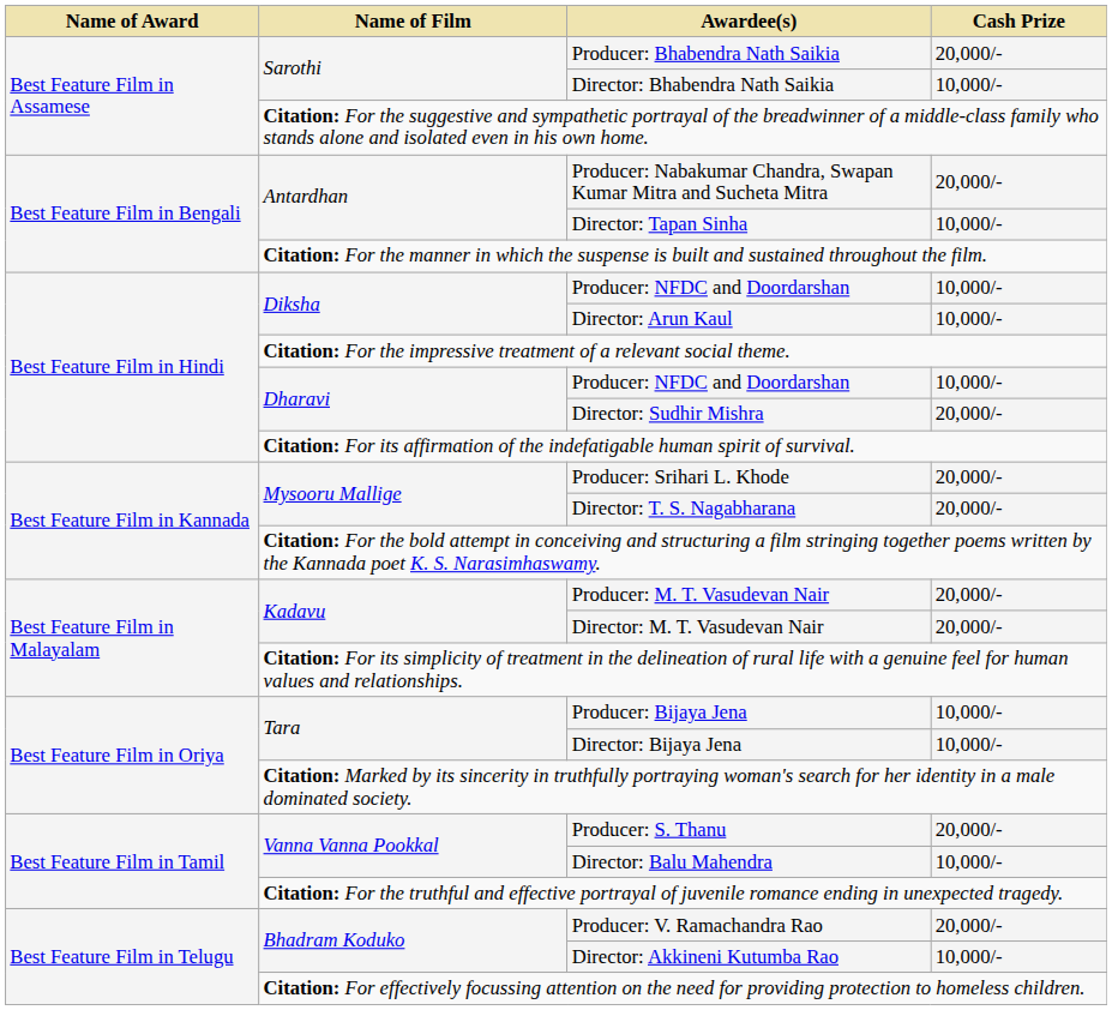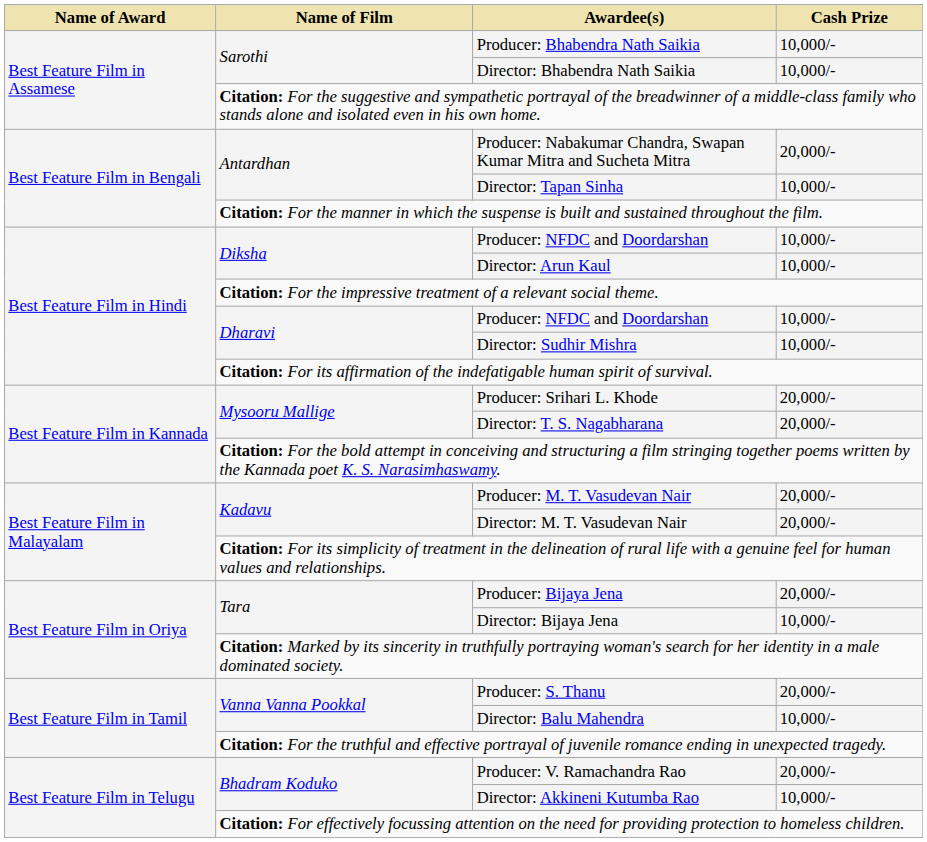 <table class="wikitable" style="width:100%;">
 <tr>
 <th style="background-color:#EFE4B0;width:23%;">Name of Award</th>
 <th style="background-color:#EFE4B0;width:28%;">Name of Film</th>
 <th style="background-color:#EFE4B0;width:33%;">Awardee(s)</th>
 <th style="background-color:#EFE4B0;width:16%;">Cash Prize</th>
 </tr>
 <tr style="background-color:#F4F4F4">
 <td rowspan="3"><a href='#'>Best Feature Film in Assamese</a></td>
 <td rowspan="2"><em>Sarothi</em></td>
 <td>Producer: <a href='#'>Bhabendra Nath Saikia</a></td>
-<td> 20,000/-</td>
+<td> 10,000/-</td>
 </tr>
 <tr style="background-color:#F4F4F4">
 <td>Director: Bhabendra Nath Saikia</td>
 <td> 10,000/-</td>
 </tr>
 <tr style="background-color:#F9F9F9">
 <td colspan="3"><strong>Citation:</strong> <em>For the suggestive and sympathetic portrayal of the breadwinner of a middle-class family who stands alone and isolated even in his own home.</em></td>
 </tr>
 <tr style="background-color:#F4F4F4">
 <td rowspan="3"><a href='#'>Best Feature Film in Bengali</a></td>
 <td rowspan="2"><em>Antardhan</em></td>
 <td>Producer: Nabakumar Chandra, Swapan Kumar Mitra and Sucheta Mitra</td>
 <td> 20,000/-</td>
 </tr>
 <tr style="background-color:#F4F4F4">
 <td>Director: <a href='#'>Tapan Sinha</a></td>
 <td> 10,000/-</td>
 </tr>
 <tr style="background-color:#F9F9F9">
 <td colspan="3"><strong>Citation:</strong> <em>For the manner in which the suspense is built and sustained throughout the film.</em></td>
 </tr>
 <tr style="background-color:#F4F4F4">
 <td rowspan="6"><a href='#'>Best Feature Film in Hindi</a></td>
 <td rowspan="2"><em><a href='#'>Diksha</a></em></td>
 <td>Producer: <a href='#'>NFDC</a> and <a href='#'>Doordarshan</a></td>
 <td> 10,000/-</td>
 </tr>
 <tr style="background-color:#F4F4F4">
 <td>Director: <a href='#'>Arun Kaul</a></td>
 <td> 10,000/-</td>
 </tr>
 <tr style="background-color:#F9F9F9">
 <td colspan="3"><strong>Citation:</strong> <em>For the impressive treatment of a relevant social theme.</em></td>
 </tr>
 <tr style="background-color:#F4F4F4">
 <td rowspan="2"><em><a href='#'>Dharavi</a></em></td>
 <td>Producer: <a href='#'>NFDC</a> and <a href='#'>Doordarshan</a></td>
 <td> 10,000/-</td>
 </tr>
 <tr style="background-color:#F4F4F4">
 <td>Director: <a href='#'>Sudhir Mishra</a></td>
-<td> 20,000/-</td>
+<td> 10,000/-</td>
 </tr>
 <tr style="background-color:#F9F9F9">
 <td colspan="3"><strong>Citation:</strong> <em>For its affirmation of the indefatigable human spirit of survival.</em></td>
 </tr>
 <tr style="background-color:#F4F4F4">
 <td rowspan="3"><a href='#'>Best Feature Film in Kannada</a></td>
 <td rowspan="2"><em><a href='#'>Mysooru Mallige</a></em></td>
 <td>Producer: Srihari L. Khode</td>
 <td> 20,000/-</td>
 </tr>
 <tr style="background-color:#F4F4F4">
 <td>Director: <a href='#'>T. S. Nagabharana</a></td>
 <td> 20,000/-</td>
 </tr>
 <tr style="background-color:#F9F9F9">
 <td colspan="3"><strong>Citation:</strong> <em>For the bold attempt in conceiving and structuring a film stringing together poems written by the Kannada poet <a href='#'>K. S. Narasimhaswamy</a>.</em></td>
 </tr>
 <tr style="background-color:#F4F4F4">
 <td rowspan="3"><a href='#'>Best Feature Film in Malayalam</a></td>
 <td rowspan="2"><em><a href='#'>Kadavu</a></em></td>
 <td>Producer: <a href='#'>M. T. Vasudevan Nair</a></td>
 <td> 20,000/-</td>
 </tr>
 <tr style="background-color:#F4F4F4">
 <td>Director: M. T. Vasudevan Nair</td>
 <td> 20,000/-</td>
 </tr>
 <tr style="background-color:#F9F9F9">
 <td colspan="3"><strong>Citation:</strong> <em>For its simplicity of treatment in the delineation of rural life with a genuine feel for human values and relationships.</em></td>
 </tr>
 <tr style="background-color:#F4F4F4">
 <td rowspan="3"><a href='#'>Best Feature Film in Oriya</a></td>
 <td rowspan="2"><em>Tara</em></td>
 <td>Producer: <a href='#'>Bijaya Jena</a></td>
-<td> 10,000/-</td>
+<td> 20,000/-</td>
 </tr>
 <tr style="background-color:#F4F4F4">
 <td>Director: Bijaya Jena</td>
 <td> 10,000/-</td>
 </tr>
 <tr style="background-color:#F9F9F9">
 <td colspan="3"><strong>Citation:</strong> <em>Marked by its sincerity in truthfully portraying woman's search for her identity in a male dominated society.</em></td>
 </tr>
 <tr style="background-color:#F4F4F4">
 <td rowspan="3"><a href='#'>Best Feature Film in Tamil</a></td>
 <td rowspan="2"><em><a href='#'>Vanna Vanna Pookkal</a></em></td>
 <td>Producer: <a href='#'>S. Thanu</a></td>
 <td> 20,000/-</td>
 </tr>
 <tr style="background-color:#F4F4F4">
 <td>Director: <a href='#'>Balu Mahendra</a></td>
 <td> 10,000/-</td>
 </tr>
 <tr style="background-color:#F9F9F9">
 <td colspan="3"><strong>Citation:</strong> <em>For the truthful and effective portrayal of juvenile romance ending in unexpected tragedy.</em></td>
 </tr>
 <tr style="background-color:#F4F4F4">
 <td rowspan="3"><a href='#'>Best Feature Film in Telugu</a></td>
 <td rowspan="2"><em><a href='#'>Bhadram Koduko</a></em></td>
 <td>Producer: V. Ramachandra Rao</td>
 <td> 20,000/-</td>
 </tr>
 <tr style="background-color:#F4F4F4">
 <td>Director: <a href='#'>Akkineni Kutumba Rao</a></td>
 <td> 10,000/-</td>
 </tr>
 <tr style="background-color:#F9F9F9">
 <td colspan="3"><strong>Citation:</strong> <em>For effectively focussing attention on the need for providing protection to homeless children.</em></td>
 </tr>
 </table>
